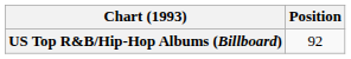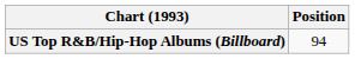 <table class="wikitable plainrowheaders" style="text-align:center">
 <tr>
 <th scope="col">Chart (1993)</th>
 <th scope="col">Position</th>
 </tr>
 <tr>
 <th scope="row">US Top R&B/Hip-Hop Albums (<em>Billboard</em>)</th>
-<td>92</td>
+<td>94</td>
 </tr>
 </table>
